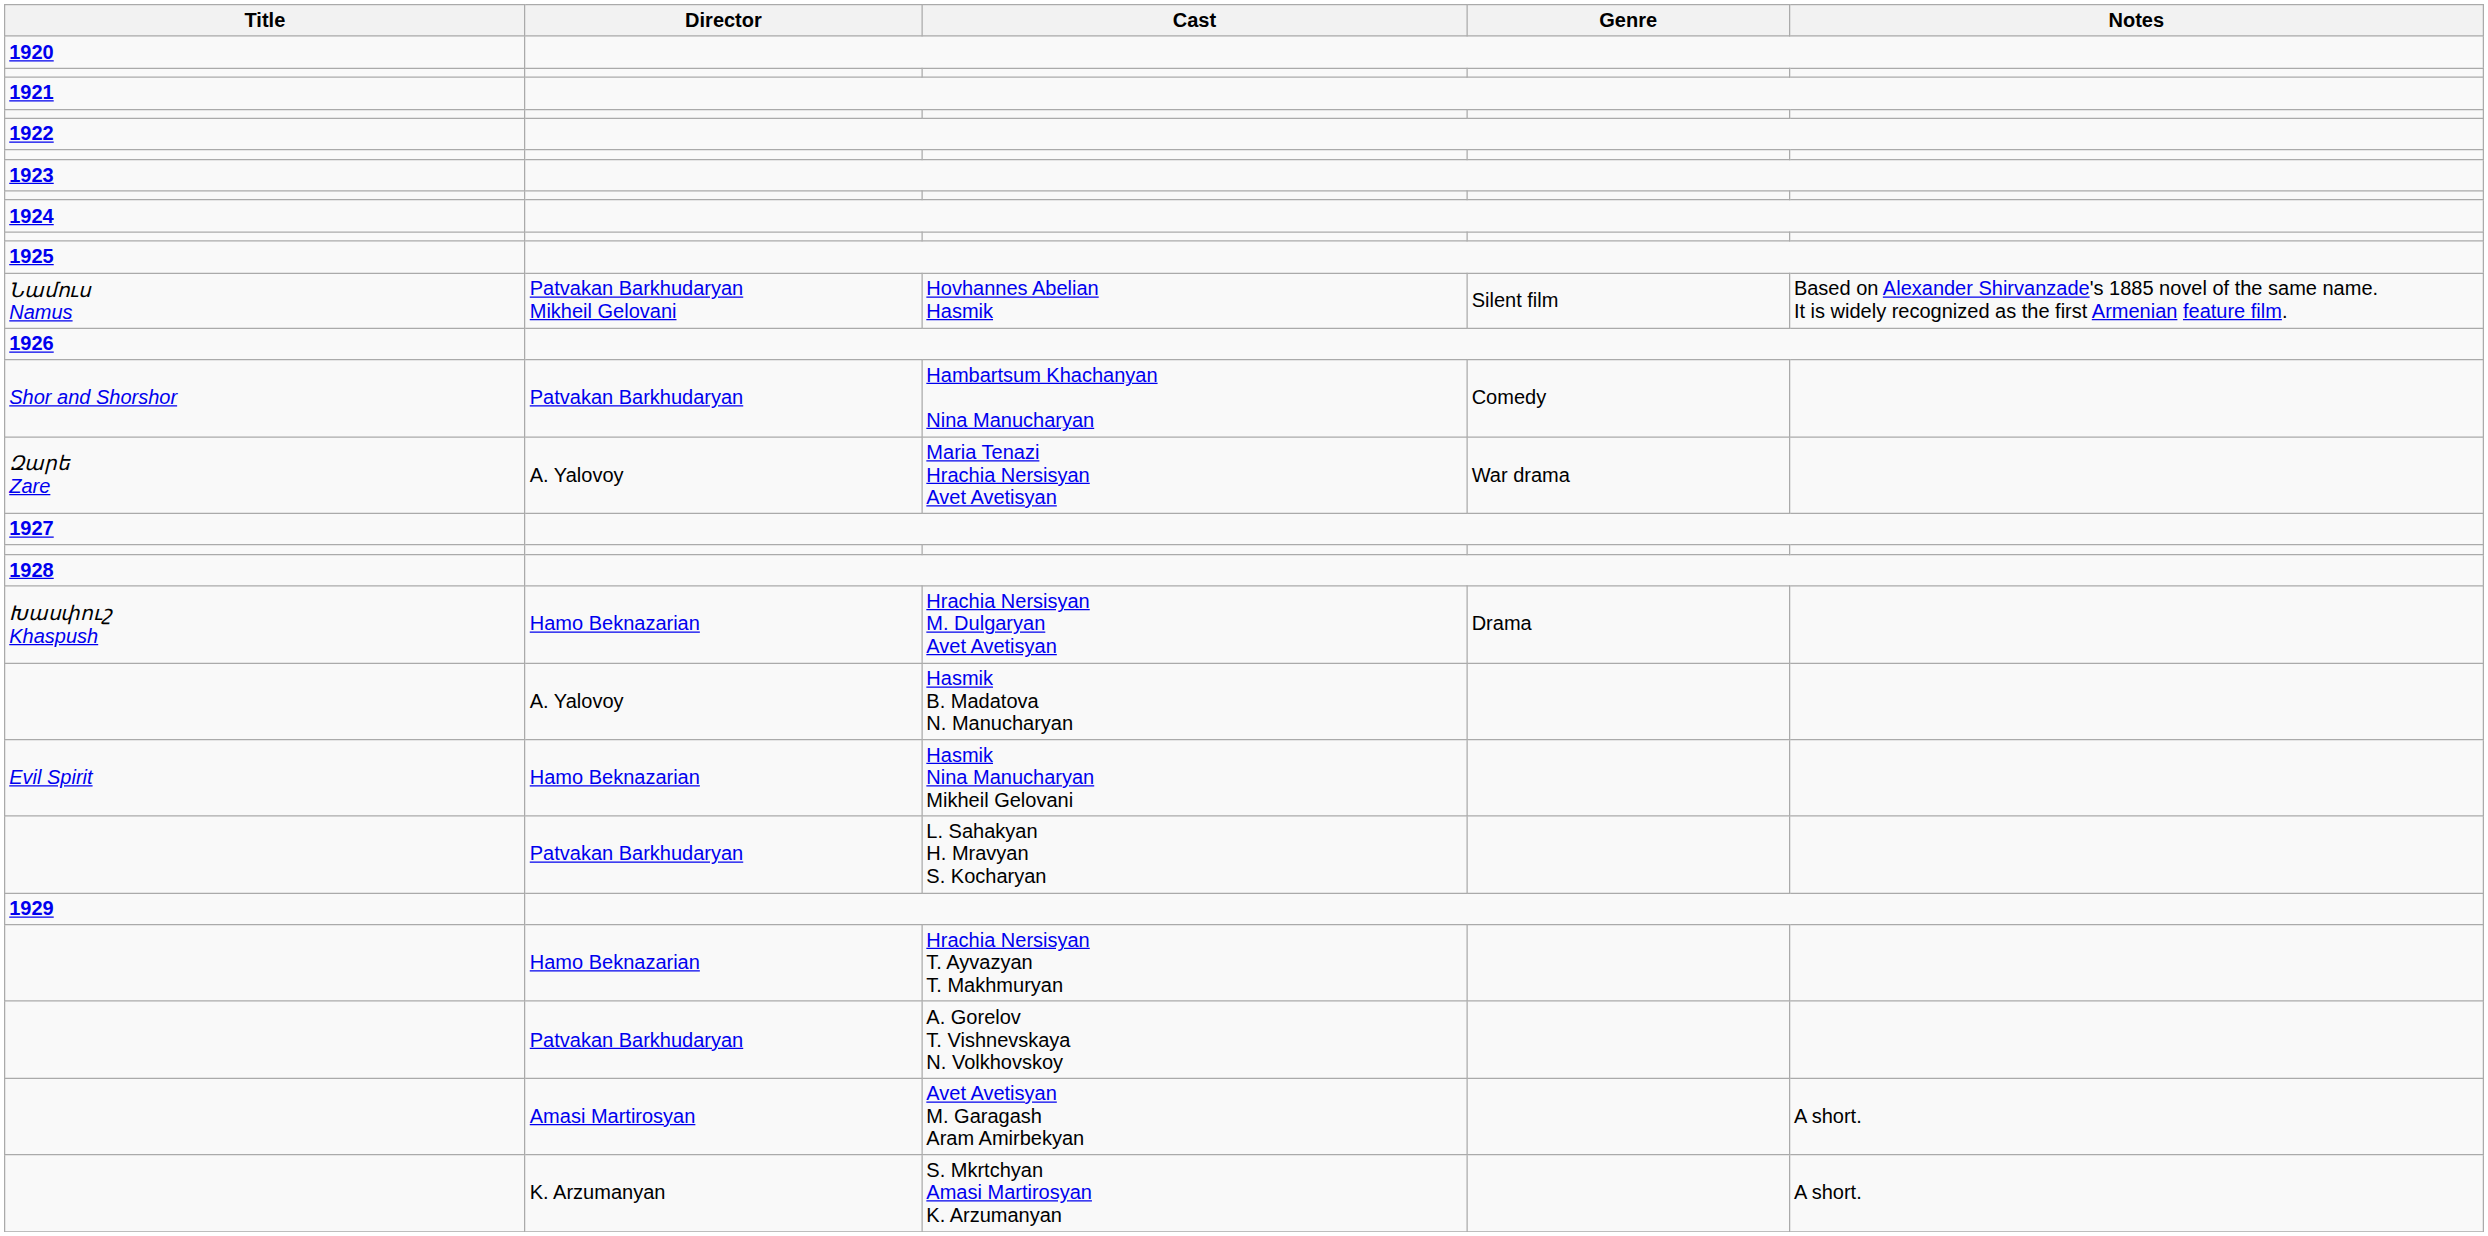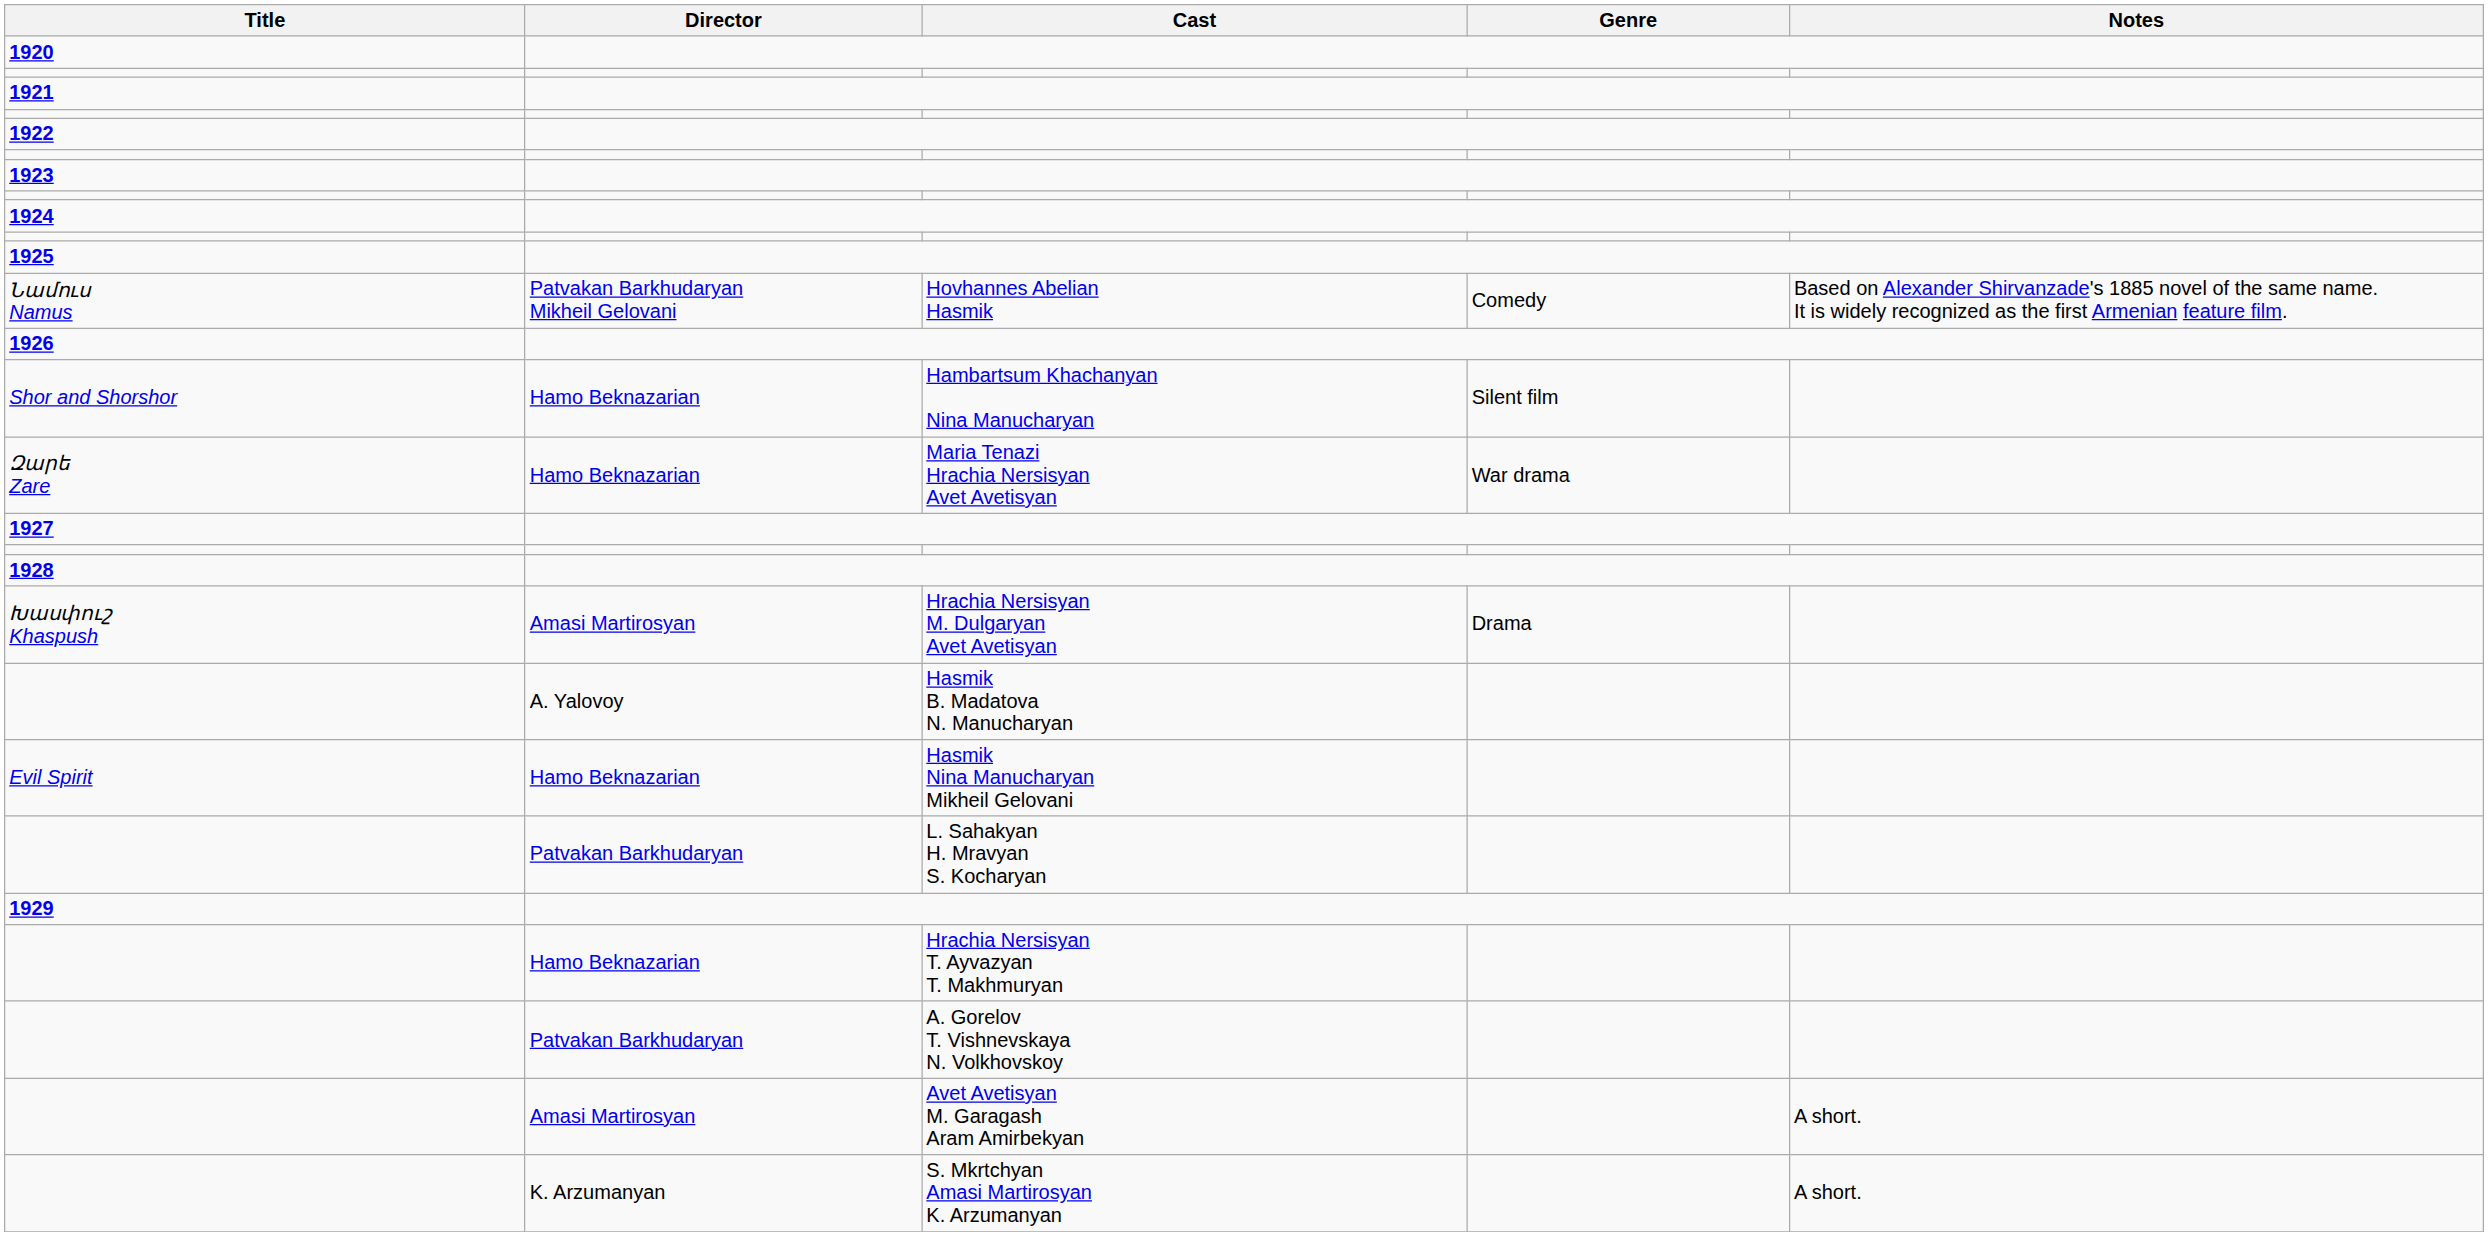 <table class="wikitable" width= "100%">
 <tr>
 <th width=21%>Title</th>
 <th width=16%>Director</th>
 <th width=22%>Cast</th>
 <th width=13%>Genre</th>
 <th width=28%>Notes</th>
 </tr>
 <tr>
 <td><strong><a href='#'>1920</a></strong></td>
 </tr>
 <tr>
 <td></td>
 <td></td>
 <td></td>
 <td></td>
 <td></td>
 </tr>
 <tr>
 <td><strong><a href='#'>1921</a></strong></td>
 </tr>
 <tr>
 <td></td>
 <td></td>
 <td></td>
 <td></td>
 <td></td>
 </tr>
 <tr>
 <td><strong><a href='#'>1922</a></strong></td>
 </tr>
 <tr>
 <td></td>
 <td></td>
 <td></td>
 <td></td>
 <td></td>
 </tr>
 <tr>
 <td><strong><a href='#'>1923</a></strong></td>
 </tr>
 <tr>
 <td></td>
 <td></td>
 <td></td>
 <td></td>
 <td></td>
 </tr>
 <tr>
 <td><strong><a href='#'>1924</a></strong></td>
 </tr>
 <tr>
 <td></td>
 <td></td>
 <td></td>
 <td></td>
 <td></td>
 </tr>
 <tr>
 <td><strong><a href='#'>1925</a></strong></td>
 </tr>
 <tr>
 <td><em>Նամուս</em><br><em><a href='#'>Namus</a></em></td>
 <td><a href='#'>Patvakan Barkhudaryan</a> <br> <a href='#'>Mikheil Gelovani</a></td>
 <td><a href='#'>Hovhannes Abelian</a><br><a href='#'>Hasmik</a></td>
-<td>Silent film</td>
+<td>Comedy</td>
 <td>Based on <a href='#'>Alexander Shirvanzade</a>'s 1885 novel of the same name.<br>It is widely recognized as the first <a href='#'>Armenian</a> <a href='#'>feature film</a>.</td>
 </tr>
 <tr>
 <td><strong><a href='#'>1926</a></strong></td>
 </tr>
 <tr>
 <td><em><a href='#'>Shor and Shorshor</a></em></td>
-<td><a href='#'>Patvakan Barkhudaryan</a></td>
+<td><a href='#'>Hamo Beknazarian</a></td>
 <td><a href='#'>Hambartsum Khachanyan</a> <br>  <br> <a href='#'>Nina Manucharyan</a></td>
-<td>Comedy</td>
+<td>Silent film</td>
 <td></td>
 </tr>
 <tr>
 <td><em>Զարե</em><br><em><a href='#'>Zare</a></em></td>
-<td>A. Yalovoy</td>
+<td><a href='#'>Hamo Beknazarian</a></td>
 <td><a href='#'>Maria Tenazi</a><br><a href='#'>Hrachia Nersisyan</a><br><a href='#'>Avet Avetisyan</a></td>
 <td>War drama</td>
 <td></td>
 </tr>
 <tr>
 <td><strong><a href='#'>1927</a></strong></td>
 </tr>
 <tr>
 <td></td>
 <td></td>
 <td></td>
 <td></td>
 <td></td>
 </tr>
 <tr>
 <td><strong><a href='#'>1928</a></strong></td>
 </tr>
 <tr>
 <td><em>Խասփուշ</em><br><em><a href='#'>Khaspush</a></em></td>
-<td><a href='#'>Hamo Beknazarian</a></td>
+<td><a href='#'>Amasi Martirosyan</a></td>
 <td><a href='#'>Hrachia Nersisyan</a><br><a href='#'>M. Dulgaryan</a><br><a href='#'>Avet Avetisyan</a></td>
 <td>Drama</td>
 <td></td>
 </tr>
 <tr>
 <td></td>
 <td>A. Yalovoy</td>
 <td><a href='#'>Hasmik</a> <br> B. Madatova <br> N. Manucharyan</td>
 <td></td>
 <td></td>
 </tr>
 <tr>
 <td><a href='#'><em>Evil Spirit</em></a></td>
 <td><a href='#'>Hamo Beknazarian</a></td>
 <td><a href='#'>Hasmik</a> <br> <a href='#'>Nina Manucharyan</a> <br> Mikheil Gelovani</td>
 <td></td>
 <td></td>
 </tr>
 <tr>
 <td></td>
 <td><a href='#'>Patvakan Barkhudaryan</a></td>
 <td>L. Sahakyan <br> H. Mravyan <br> S. Kocharyan</td>
 <td></td>
 <td></td>
 </tr>
 <tr>
 <td><strong><a href='#'>1929</a></strong></td>
 </tr>
 <tr>
 <td></td>
 <td><a href='#'>Hamo Beknazarian</a></td>
 <td><a href='#'>Hrachia Nersisyan</a> <br> T. Ayvazyan <br> T. Makhmuryan</td>
 <td></td>
 <td></td>
 </tr>
 <tr>
 <td></td>
 <td><a href='#'>Patvakan Barkhudaryan</a></td>
 <td>A. Gorelov <br> T. Vishnevskaya <br> N. Volkhovskoy</td>
 <td></td>
 <td></td>
 </tr>
 <tr>
 <td></td>
 <td><a href='#'>Amasi Martirosyan</a></td>
 <td><a href='#'>Avet Avetisyan</a> <br> M. Garagash <br> Aram Amirbekyan</td>
 <td></td>
 <td>A short.</td>
 </tr>
 <tr>
 <td></td>
 <td>K. Arzumanyan</td>
 <td>S. Mkrtchyan <br> <a href='#'>Amasi Martirosyan</a> <br> K. Arzumanyan</td>
 <td></td>
 <td>A short.</td>
 </tr>
 <tr>
 </tr>
 </table>
